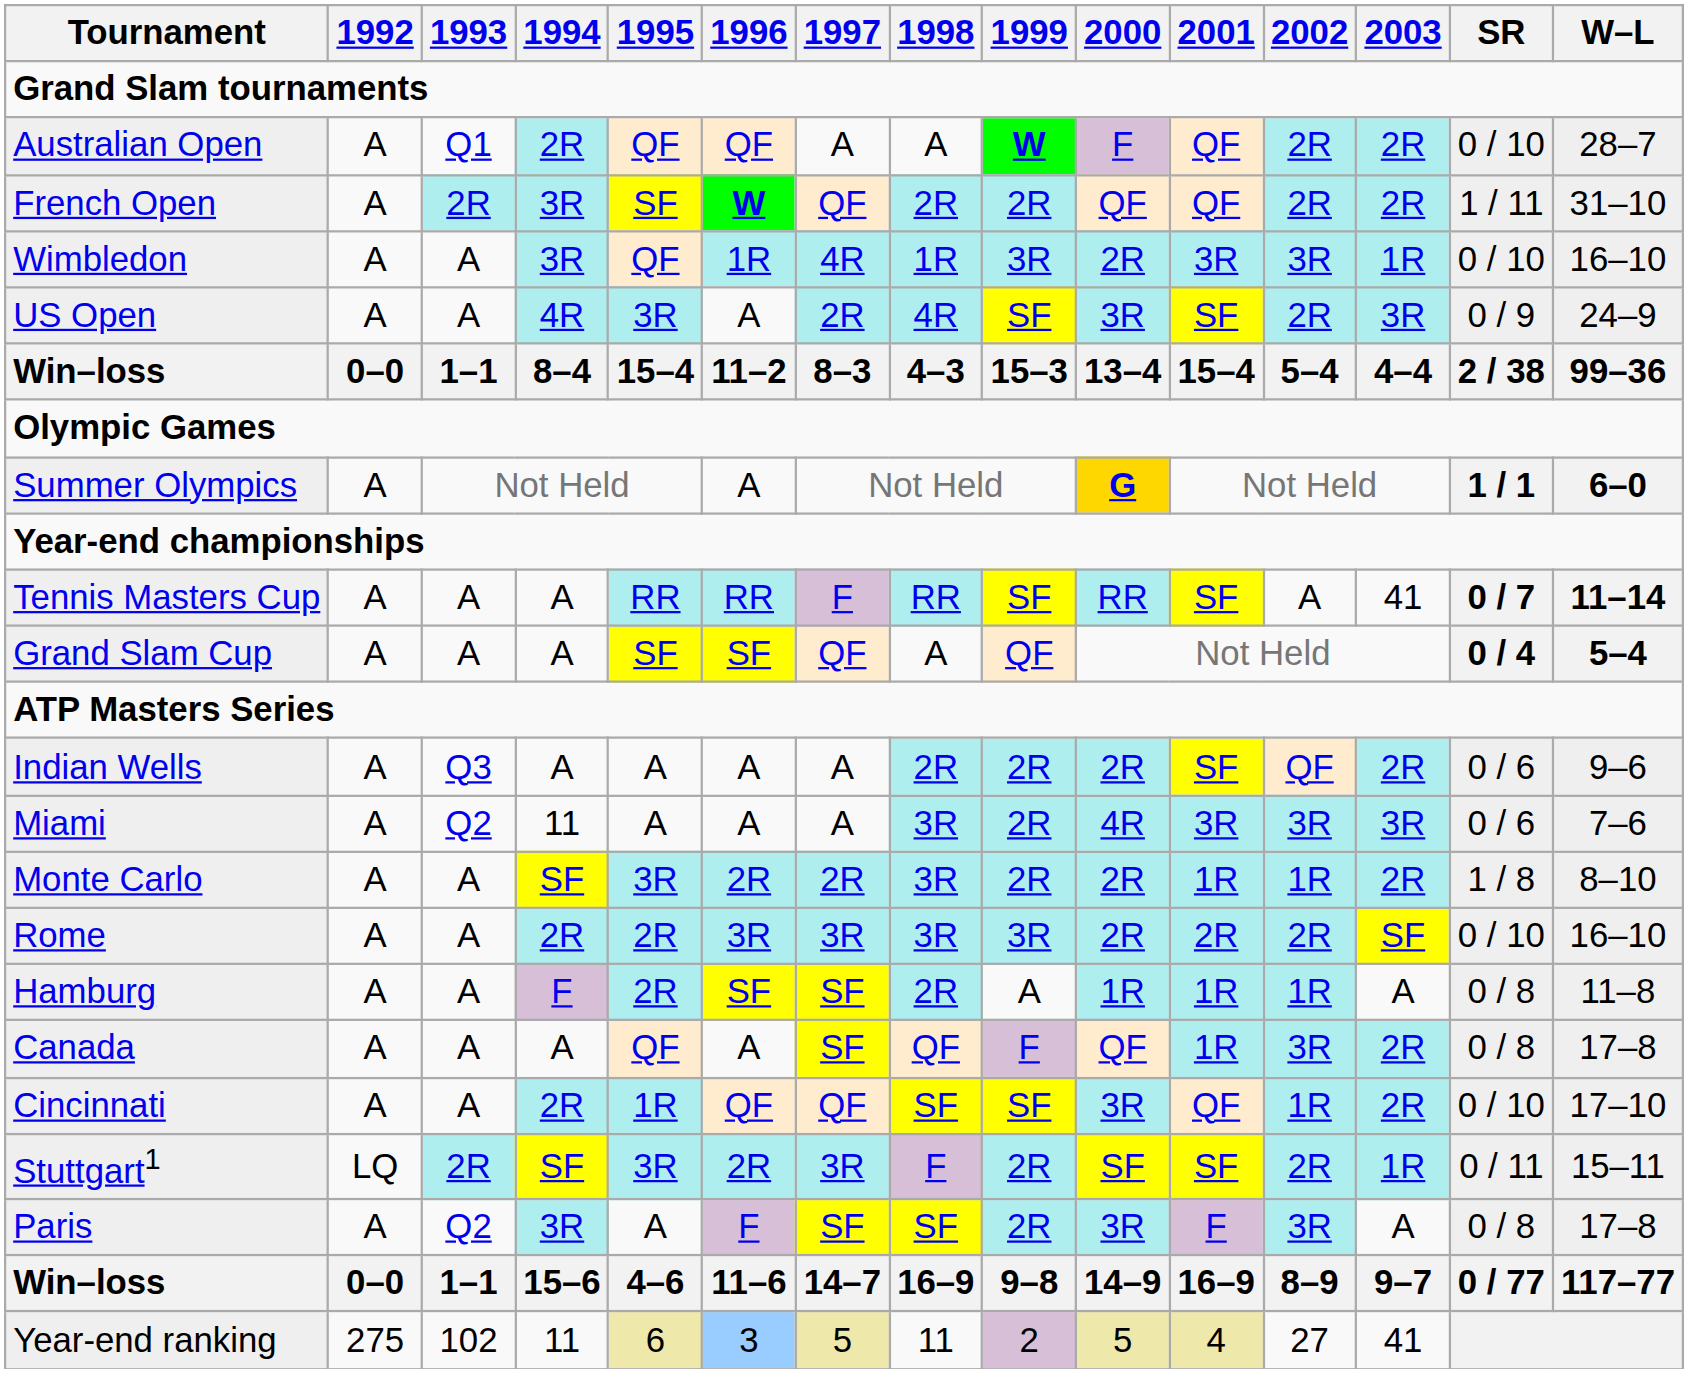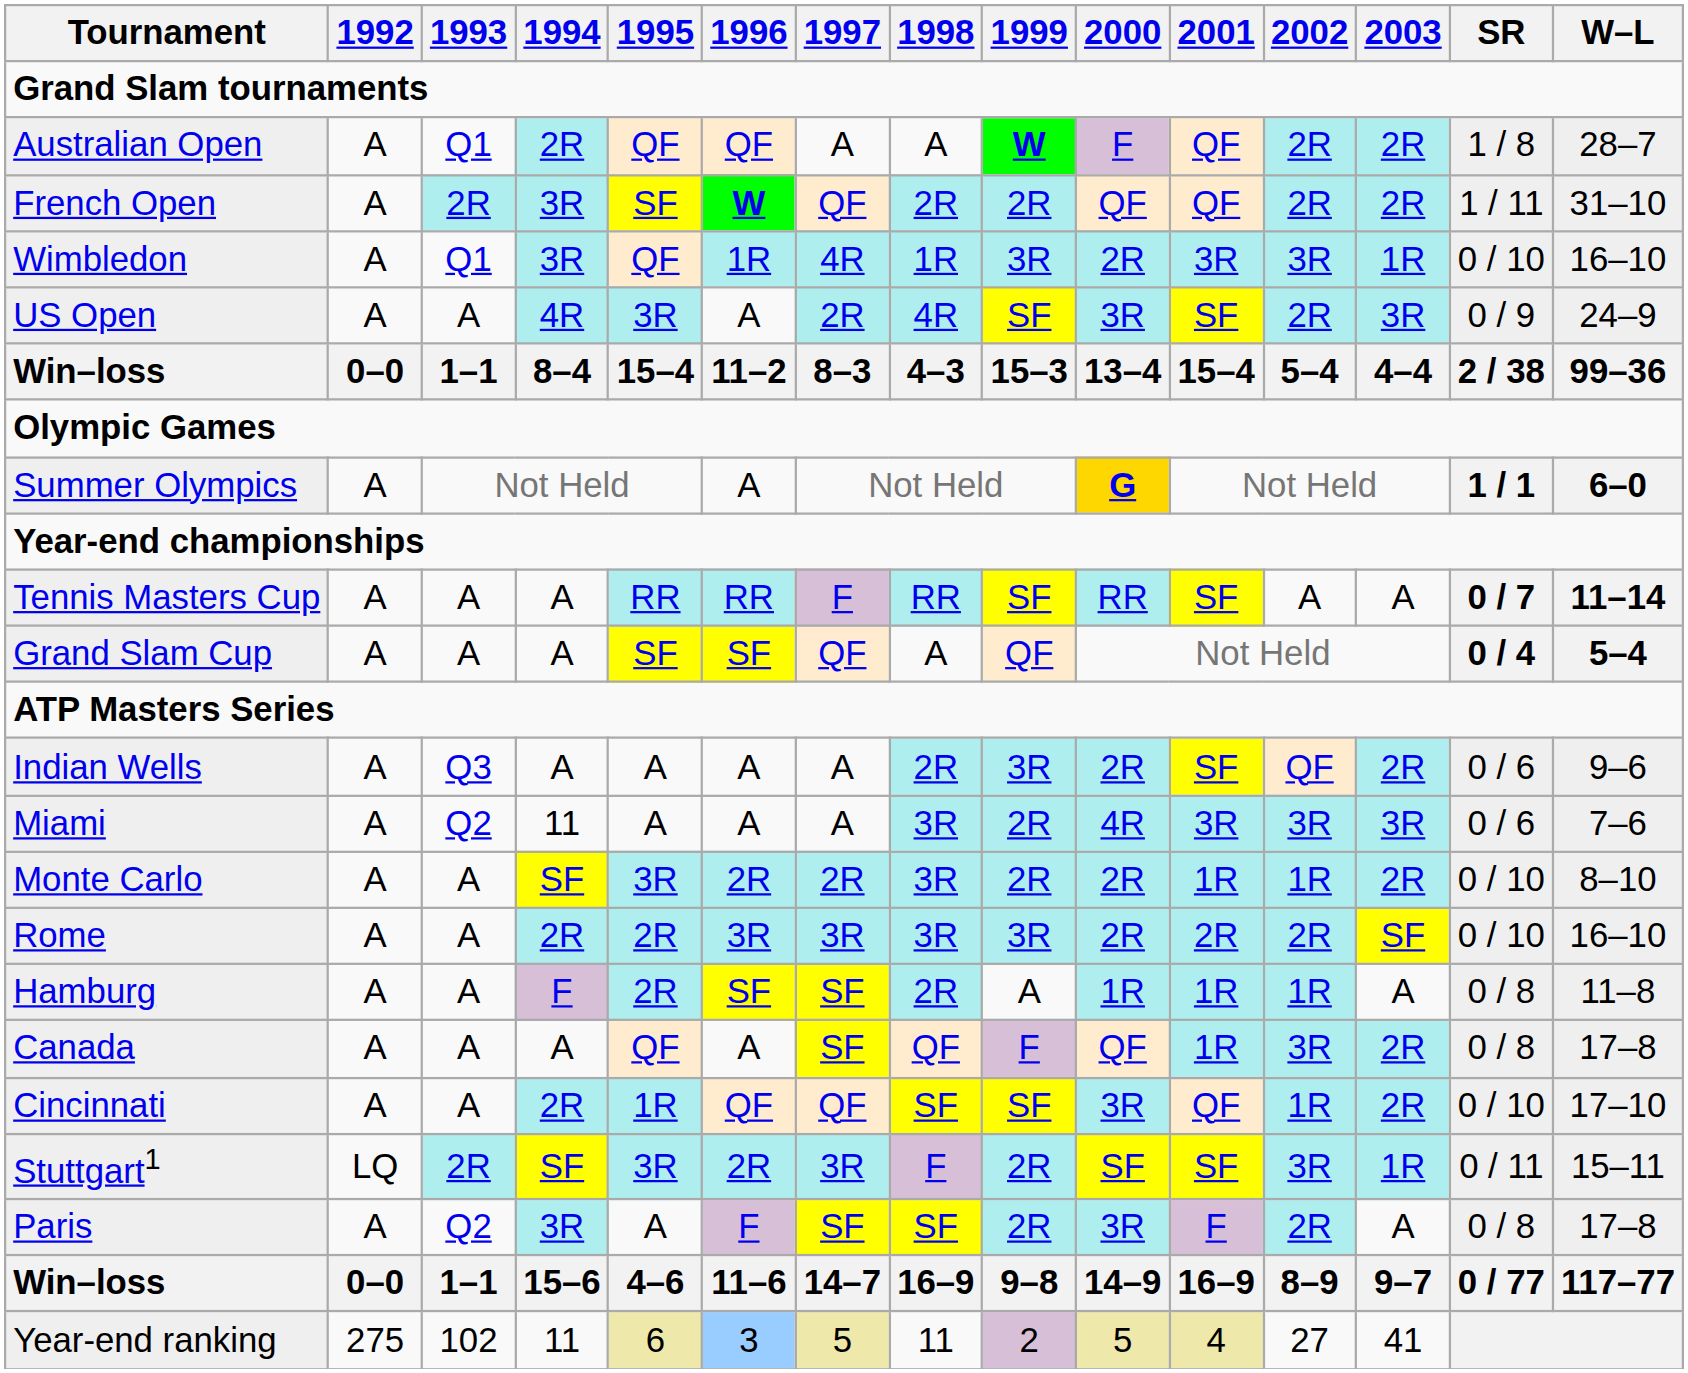 <table class=wikitable style=text-align:center;font-size:97%>
 <tr>
 <th>Tournament</th>
 <th><a href='#'>1992</a></th>
 <th><a href='#'>1993</a></th>
 <th><a href='#'>1994</a></th>
 <th><a href='#'>1995</a></th>
 <th><a href='#'>1996</a></th>
 <th><a href='#'>1997</a></th>
 <th><a href='#'>1998</a></th>
 <th><a href='#'>1999</a></th>
 <th><a href='#'>2000</a></th>
 <th><a href='#'>2001</a></th>
 <th><a href='#'>2002</a></th>
 <th><a href='#'>2003</a></th>
 <th>SR</th>
 <th>W–L</th>
 </tr>
 <tr>
 <td colspan=15 align=left><strong>Grand Slam tournaments</strong></td>
 </tr>
 <tr>
 <td bgcolor=#efefef align=left><a href='#'>Australian Open</a></td>
 <td>A</td>
 <td><a href='#'>Q1</a></td>
 <td bgcolor=#afeeee><a href='#'>2R</a></td>
 <td bgcolor=#ffebcd><a href='#'>QF</a></td>
 <td bgcolor=#ffebcd><a href='#'>QF</a></td>
 <td>A</td>
 <td>A</td>
 <td bgcolor=lime><strong><a href='#'>W</a></strong></td>
 <td bgcolor=thistle><a href='#'>F</a></td>
 <td bgcolor=#ffebcd><a href='#'>QF</a></td>
 <td bgcolor=#afeeee><a href='#'>2R</a></td>
 <td bgcolor=#afeeee><a href='#'>2R</a></td>
-<td bgcolor=#efefef>0 / 10</td>
+<td bgcolor=#efefef>1 / 8</td>
 <td bgcolor=#efefef>28–7</td>
 </tr>
 <tr>
 <td bgcolor=#efefef align=left><a href='#'>French Open</a></td>
 <td>A</td>
 <td bgcolor=#afeeee><a href='#'>2R</a></td>
 <td bgcolor=#afeeee><a href='#'>3R</a></td>
 <td bgcolor=yellow><a href='#'>SF</a></td>
 <td bgcolor=lime><strong><a href='#'>W</a></strong></td>
 <td bgcolor=#ffebcd><a href='#'>QF</a></td>
 <td bgcolor=#afeeee><a href='#'>2R</a></td>
 <td bgcolor=#afeeee><a href='#'>2R</a></td>
 <td bgcolor=#ffebcd><a href='#'>QF</a></td>
 <td bgcolor=#ffebcd><a href='#'>QF</a></td>
 <td bgcolor=#afeeee><a href='#'>2R</a></td>
 <td bgcolor=#afeeee><a href='#'>2R</a></td>
 <td bgcolor=#efefef>1 / 11</td>
 <td bgcolor=#efefef>31–10</td>
 </tr>
 <tr>
 <td bgcolor=#efefef align=left><a href='#'>Wimbledon</a></td>
 <td>A</td>
-<td>A</td>
+<td><a href='#'>Q1</a></td>
 <td bgcolor=#afeeee><a href='#'>3R</a></td>
 <td bgcolor=#ffebcd><a href='#'>QF</a></td>
 <td bgcolor=#afeeee><a href='#'>1R</a></td>
 <td bgcolor=#afeeee><a href='#'>4R</a></td>
 <td bgcolor=#afeeee><a href='#'>1R</a></td>
 <td bgcolor=#afeeee><a href='#'>3R</a></td>
 <td bgcolor=#afeeee><a href='#'>2R</a></td>
 <td bgcolor=#afeeee><a href='#'>3R</a></td>
 <td bgcolor=#afeeee><a href='#'>3R</a></td>
 <td bgcolor=#afeeee><a href='#'>1R</a></td>
 <td bgcolor=#efefef>0 / 10</td>
 <td bgcolor=#efefef>16–10</td>
 </tr>
 <tr>
 <td bgcolor=#efefef align=left><a href='#'>US Open</a></td>
 <td>A</td>
 <td>A</td>
 <td bgcolor=#afeeee><a href='#'>4R</a></td>
 <td bgcolor=#afeeee><a href='#'>3R</a></td>
 <td>A</td>
 <td bgcolor=#afeeee><a href='#'>2R</a></td>
 <td bgcolor=#afeeee><a href='#'>4R</a></td>
 <td bgcolor=yellow><a href='#'>SF</a></td>
 <td bgcolor=#afeeee><a href='#'>3R</a></td>
 <td bgcolor=yellow><a href='#'>SF</a></td>
 <td bgcolor=#afeeee><a href='#'>2R</a></td>
 <td bgcolor=#afeeee><a href='#'>3R</a></td>
 <td bgcolor=#efefef>0 / 9</td>
 <td bgcolor=#efefef>24–9</td>
 </tr>
 <tr>
 <th style=text-align:left>Win–loss</th>
 <th>0–0</th>
 <th>1–1</th>
 <th>8–4</th>
 <th>15–4</th>
 <th>11–2</th>
 <th>8–3</th>
 <th>4–3</th>
 <th>15–3</th>
 <th>13–4</th>
 <th>15–4</th>
 <th>5–4</th>
 <th>4–4</th>
 <th>2 / 38</th>
 <th>99–36</th>
 </tr>
 <tr>
 <td colspan=25 align=left><strong>Olympic Games</strong></td>
 </tr>
 <tr>
 <td bgcolor=#efefef align=left><a href='#'>Summer Olympics</a></td>
 <td>A</td>
 <td colspan=3 style=color:#767676>Not Held</td>
 <td>A</td>
 <td colspan=3 style=color:#767676>Not Held</td>
 <td bgcolor=gold><strong><a href='#'>G</a></strong></td>
 <td colspan=3 style=color:#767676>Not Held</td>
 <th>1 / 1</th>
 <th>6–0</th>
 </tr>
 <tr>
 <td colspan=15 align=left><strong>Year-end championships</strong></td>
 </tr>
 <tr>
 <td bgcolor=#efefef align=left><a href='#'>Tennis Masters Cup</a></td>
 <td>A</td>
 <td>A</td>
 <td>A</td>
 <td bgcolor=#afeeee><a href='#'>RR</a></td>
 <td bgcolor=#afeeee><a href='#'>RR</a></td>
 <td bgcolor=thistle><a href='#'>F</a></td>
 <td bgcolor=#afeeee><a href='#'>RR</a></td>
 <td bgcolor=yellow><a href='#'>SF</a></td>
 <td bgcolor=#afeeee><a href='#'>RR</a></td>
 <td bgcolor=yellow><a href='#'>SF</a></td>
 <td>A</td>
-<td>41</td>
+<td>A</td>
 <th>0 / 7</th>
 <th>11–14</th>
 </tr>
 <tr>
 <td bgcolor=#efefef align=left><a href='#'>Grand Slam Cup</a></td>
 <td>A</td>
 <td>A</td>
 <td>A</td>
 <td bgcolor=yellow><a href='#'>SF</a></td>
 <td bgcolor=yellow><a href='#'>SF</a></td>
 <td bgcolor=#ffebcd><a href='#'>QF</a></td>
 <td>A</td>
 <td bgcolor=#ffebcd><a href='#'>QF</a></td>
 <td colspan=4 style=color:#767676>Not Held</td>
 <th>0 / 4</th>
 <th>5–4</th>
 </tr>
 <tr>
 <td colspan=15 align=left><strong>ATP Masters Series</strong></td>
 </tr>
 <tr>
 <td bgcolor=#efefef align=left><a href='#'>Indian Wells</a></td>
 <td>A</td>
 <td><a href='#'>Q3</a></td>
 <td>A</td>
 <td>A</td>
 <td>A</td>
 <td>A</td>
 <td bgcolor=#afeeee><a href='#'>2R</a></td>
-<td bgcolor=#afeeee><a href='#'>2R</a></td>
+<td bgcolor=#afeeee><a href='#'>3R</a></td>
 <td bgcolor=#afeeee><a href='#'>2R</a></td>
 <td bgcolor=yellow><a href='#'>SF</a></td>
 <td bgcolor=#ffebcd><a href='#'>QF</a></td>
 <td bgcolor=#afeeee><a href='#'>2R</a></td>
 <td bgcolor=#efefef>0 / 6</td>
 <td bgcolor=#efefef>9–6</td>
 </tr>
 <tr>
 <td bgcolor=#efefef align=left><a href='#'>Miami</a></td>
 <td>A</td>
 <td><a href='#'>Q2</a></td>
 <td>11</td>
 <td>A</td>
 <td>A</td>
 <td>A</td>
 <td bgcolor=#afeeee><a href='#'>3R</a></td>
 <td bgcolor=#afeeee><a href='#'>2R</a></td>
 <td bgcolor=#afeeee><a href='#'>4R</a></td>
 <td bgcolor=#afeeee><a href='#'>3R</a></td>
 <td bgcolor=#afeeee><a href='#'>3R</a></td>
 <td bgcolor=#afeeee><a href='#'>3R</a></td>
 <td bgcolor=#efefef>0 / 6</td>
 <td bgcolor=#efefef>7–6</td>
 </tr>
 <tr>
 <td bgcolor=#efefef align=left><a href='#'>Monte Carlo</a></td>
 <td>A</td>
 <td>A</td>
 <td bgcolor=yellow><a href='#'>SF</a></td>
 <td bgcolor=#afeeee><a href='#'>3R</a></td>
 <td bgcolor=#afeeee><a href='#'>2R</a></td>
 <td bgcolor=#afeeee><a href='#'>2R</a></td>
 <td bgcolor=#afeeee><a href='#'>3R</a></td>
 <td bgcolor=#afeeee><a href='#'>2R</a></td>
 <td bgcolor=#afeeee><a href='#'>2R</a></td>
 <td bgcolor=#afeeee><a href='#'>1R</a></td>
 <td bgcolor=#afeeee><a href='#'>1R</a></td>
 <td bgcolor=#afeeee><a href='#'>2R</a></td>
-<td bgcolor=#efefef>1 / 8</td>
+<td bgcolor=#efefef>0 / 10</td>
 <td bgcolor=#efefef>8–10</td>
 </tr>
 <tr>
 <td bgcolor=#efefef align=left><a href='#'>Rome</a></td>
 <td>A</td>
 <td>A</td>
 <td bgcolor=#afeeee><a href='#'>2R</a></td>
 <td bgcolor=#afeeee><a href='#'>2R</a></td>
 <td bgcolor=#afeeee><a href='#'>3R</a></td>
 <td bgcolor=#afeeee><a href='#'>3R</a></td>
 <td bgcolor=#afeeee><a href='#'>3R</a></td>
 <td bgcolor=#afeeee><a href='#'>3R</a></td>
 <td bgcolor=#afeeee><a href='#'>2R</a></td>
 <td bgcolor=#afeeee><a href='#'>2R</a></td>
 <td bgcolor=#afeeee><a href='#'>2R</a></td>
 <td bgcolor=yellow><a href='#'>SF</a></td>
 <td bgcolor=#efefef>0 / 10</td>
 <td bgcolor=#efefef>16–10</td>
 </tr>
 <tr>
 <td bgcolor=#efefef align=left><a href='#'>Hamburg</a></td>
 <td>A</td>
 <td>A</td>
 <td bgcolor=thistle><a href='#'>F</a></td>
 <td bgcolor=#afeeee><a href='#'>2R</a></td>
 <td bgcolor=yellow><a href='#'>SF</a></td>
 <td bgcolor=yellow><a href='#'>SF</a></td>
 <td bgcolor=#afeeee><a href='#'>2R</a></td>
 <td>A</td>
 <td bgcolor=#afeeee><a href='#'>1R</a></td>
 <td bgcolor=#afeeee><a href='#'>1R</a></td>
 <td bgcolor=#afeeee><a href='#'>1R</a></td>
 <td>A</td>
 <td bgcolor=#efefef>0 / 8</td>
 <td bgcolor=#efefef>11–8</td>
 </tr>
 <tr>
 <td bgcolor=#efefef align=left><a href='#'>Canada</a></td>
 <td>A</td>
 <td>A</td>
 <td>A</td>
 <td bgcolor=#ffebcd><a href='#'>QF</a></td>
 <td>A</td>
 <td bgcolor=yellow><a href='#'>SF</a></td>
 <td bgcolor=#ffebcd><a href='#'>QF</a></td>
 <td bgcolor=thistle><a href='#'>F</a></td>
 <td bgcolor=#ffebcd><a href='#'>QF</a></td>
 <td bgcolor=#afeeee><a href='#'>1R</a></td>
 <td bgcolor=#afeeee><a href='#'>3R</a></td>
 <td bgcolor=#afeeee><a href='#'>2R</a></td>
 <td bgcolor=#efefef>0 / 8</td>
 <td bgcolor=#efefef>17–8</td>
 </tr>
 <tr>
 <td bgcolor=#efefef align=left><a href='#'>Cincinnati</a></td>
 <td>A</td>
 <td>A</td>
 <td bgcolor=#afeeee><a href='#'>2R</a></td>
 <td bgcolor=#afeeee><a href='#'>1R</a></td>
 <td bgcolor=#ffebcd><a href='#'>QF</a></td>
 <td bgcolor=#ffebcd><a href='#'>QF</a></td>
 <td bgcolor=yellow><a href='#'>SF</a></td>
 <td bgcolor=yellow><a href='#'>SF</a></td>
 <td bgcolor=#afeeee><a href='#'>3R</a></td>
 <td bgcolor=#ffebcd><a href='#'>QF</a></td>
 <td bgcolor=#afeeee><a href='#'>1R</a></td>
 <td bgcolor=#afeeee><a href='#'>2R</a></td>
 <td bgcolor=#efefef>0 / 10</td>
 <td bgcolor=#efefef>17–10</td>
 </tr>
 <tr>
 <td bgcolor=#efefef align=left><a href='#'>Stuttgart</a><sup>1</sup></td>
 <td>LQ</td>
 <td bgcolor=#afeeee><a href='#'>2R</a></td>
 <td bgcolor=yellow><a href='#'>SF</a></td>
 <td bgcolor=#afeeee><a href='#'>3R</a></td>
 <td bgcolor=#afeeee><a href='#'>2R</a></td>
 <td bgcolor=#afeeee><a href='#'>3R</a></td>
 <td bgcolor=thistle><a href='#'>F</a></td>
 <td bgcolor=#afeeee><a href='#'>2R</a></td>
 <td bgcolor=yellow><a href='#'>SF</a></td>
 <td bgcolor=yellow><a href='#'>SF</a></td>
-<td bgcolor=#afeeee><a href='#'>2R</a></td>
+<td bgcolor=#afeeee><a href='#'>3R</a></td>
 <td bgcolor=#afeeee><a href='#'>1R</a></td>
 <td bgcolor=#efefef>0 / 11</td>
 <td bgcolor=#efefef>15–11</td>
 </tr>
 <tr>
 <td bgcolor=#efefef align=left><a href='#'>Paris</a></td>
 <td>A</td>
 <td><a href='#'>Q2</a></td>
 <td bgcolor=#afeeee><a href='#'>3R</a></td>
 <td>A</td>
 <td bgcolor=thistle><a href='#'>F</a></td>
 <td bgcolor=yellow><a href='#'>SF</a></td>
 <td bgcolor=yellow><a href='#'>SF</a></td>
 <td bgcolor=#afeeee><a href='#'>2R</a></td>
 <td bgcolor=#afeeee><a href='#'>3R</a></td>
 <td bgcolor=thistle><a href='#'>F</a></td>
-<td bgcolor=#afeeee><a href='#'>3R</a></td>
+<td bgcolor=#afeeee><a href='#'>2R</a></td>
 <td>A</td>
 <td bgcolor=#efefef>0 / 8</td>
 <td bgcolor=#efefef>17–8</td>
 </tr>
 <tr>
 <th style=text-align:left>Win–loss</th>
 <th>0–0</th>
 <th>1–1</th>
 <th>15–6</th>
 <th>4–6</th>
 <th>11–6</th>
 <th>14–7</th>
 <th>16–9</th>
 <th>9–8</th>
 <th>14–9</th>
 <th>16–9</th>
 <th>8–9</th>
 <th>9–7</th>
 <th>0 / 77</th>
 <th>117–77</th>
 </tr>
 <tr>
 <td bgcolor=#EFEFEF align=left>Year-end ranking</td>
 <td>275</td>
 <td>102</td>
 <td>11</td>
 <td bgcolor=#eee8aa>6</td>
 <td bgcolor=#99ccff>3</td>
 <td bgcolor=#eee8aa>5</td>
 <td>11</td>
 <td bgcolor=thistle>2</td>
 <td bgcolor=#eee8aa>5</td>
 <td bgcolor=#eee8aa>4</td>
 <td>27</td>
 <td>41</td>
 <th colspan=2></th>
 </tr>
 </table>
